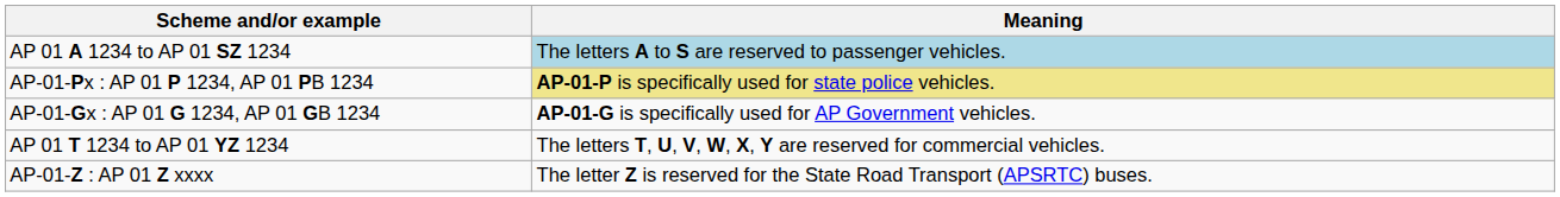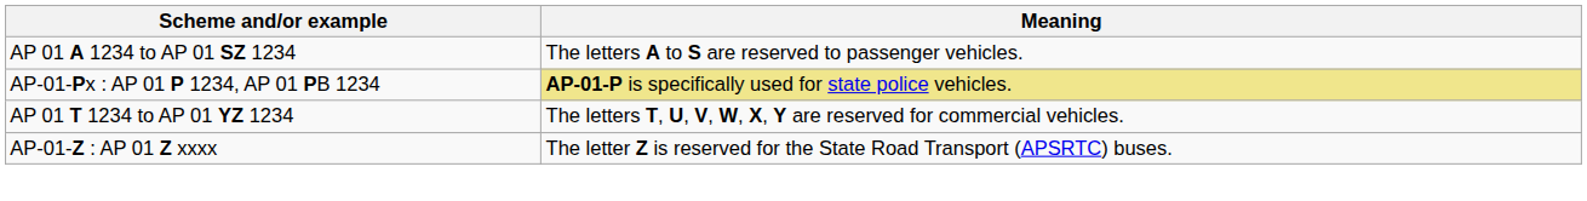 <table class="wikitable sortable" style="width:100%;" border="1" cellspacing="0" cellpadding="3">
 <tr>
 <th scope="col" style="width:34%">Scheme and/or example</th>
 <th scope="col" style="width:66%">Meaning</th>
 </tr>
 <tr>
 <td><span>AP 01 <strong>A</strong> 1234</span> to <span>AP 01 <strong>SZ</strong> 1234</span></td>
-<td style="background: lightblue;">The letters <strong>A</strong> to <strong>S</strong> are reserved to passenger vehicles.</td>
+<td>The letters <strong>A</strong> to <strong>S</strong> are reserved to passenger vehicles.</td>
 </tr>
 <tr>
 <td>AP-01-<strong>P</strong>x : <span>AP 01 <strong>P</strong> 1234</span>, <span>AP 01 <strong>P</strong>B 1234</span></td>
 <td style="background: khaki;"><strong>AP-01-P</strong> is specifically used for <a href='#'>state police</a> vehicles.</td>
-</tr>
-<tr>
-<td>AP-01-<strong>G</strong>x : <span>AP 01 <strong>G</strong> 1234</span>, <span>AP 01 <strong>G</strong>B 1234</span></td>
-<td><strong>AP-01-G</strong> is specifically used for <a href='#'>AP Government</a> vehicles.</td>
 </tr>
 <tr>
 <td><span>AP 01 <strong>T</strong> 1234</span> to <span>AP 01 <strong>YZ</strong> 1234</span></td>
 <td>The letters <strong>T</strong>, <strong>U</strong>, <strong>V</strong>, <strong>W</strong>, <strong>X</strong>, <strong>Y</strong> are reserved for commercial vehicles.</td>
 </tr>
 <tr>
 <td>AP-01-<strong>Z</strong> : <span>AP 01 <strong>Z</strong> xxxx</span></td>
 <td>The letter <strong>Z</strong> is reserved for the State Road Transport (<a href='#'>APSRTC</a>) buses.</td>
 </tr>
 </table>
